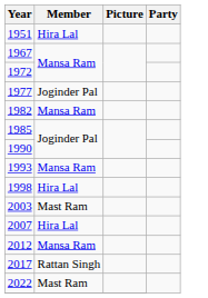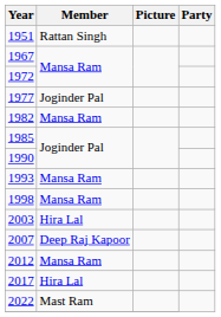 <table class="wikitable sortable">
 <tr>
 <th>Year</th>
 <th>Member</th>
 <th>Picture</th>
 <th colspan="2">Party</th>
 </tr>
 <tr>
 <td><a href='#'>1951</a></td>
-<td><a href='#'>Hira Lal</a></td>
+<td>Rattan Singh</td>
 <td></td>
 <td></td>
 </tr>
 <tr>
 <td><a href='#'>1967</a></td>
 <td rowspan=2><a href='#'>Mansa Ram</a></td>
 <td rowspan=2></td>
 <td></td>
 </tr>
 <tr>
 <td><a href='#'>1972</a></td>
 <td></td>
 </tr>
 <tr>
 <td><a href='#'>1977</a></td>
 <td>Joginder Pal</td>
 <td></td>
 <td></td>
 </tr>
 <tr>
 <td><a href='#'>1982</a></td>
 <td><a href='#'>Mansa Ram</a></td>
 <td></td>
 <td></td>
 </tr>
 <tr>
 <td><a href='#'>1985</a></td>
 <td rowspan=2>Joginder Pal</td>
 <td rowspan=2></td>
 <td></td>
 </tr>
 <tr>
 <td><a href='#'>1990</a></td>
 </tr>
 <tr>
 <td><a href='#'>1993</a></td>
 <td><a href='#'>Mansa Ram</a></td>
 <td></td>
 <td></td>
 </tr>
 <tr>
 <td><a href='#'>1998</a></td>
+<td><a href='#'>Mansa Ram</a></td>
+<td></td>
+<td></td>
+</tr>
+<tr>
+<td><a href='#'>2003</a></td>
 <td><a href='#'>Hira Lal</a></td>
 <td></td>
 <td></td>
 </tr>
 <tr>
-<td><a href='#'>2003</a></td>
-<td>Mast Ram</td>
-<td></td>
-<td></td>
-</tr>
-<tr>
 <td><a href='#'>2007</a></td>
-<td><a href='#'>Hira Lal</a></td>
+<td><a href='#'>Deep Raj Kapoor</a></td>
 <td></td>
 <td></td>
 </tr>
 <tr>
 <td><a href='#'>2012</a></td>
 <td><a href='#'>Mansa Ram</a></td>
 <td></td>
 <td></td>
 </tr>
 <tr>
 <td><a href='#'>2017</a></td>
-<td>Rattan Singh</td>
+<td><a href='#'>Hira Lal</a></td>
 <td></td>
 <td></td>
 </tr>
 <tr>
 <td><a href='#'>2022</a></td>
 <td>Mast Ram</td>
 <td></td>
 </tr>
 <tr>
 </tr>
 </table>
